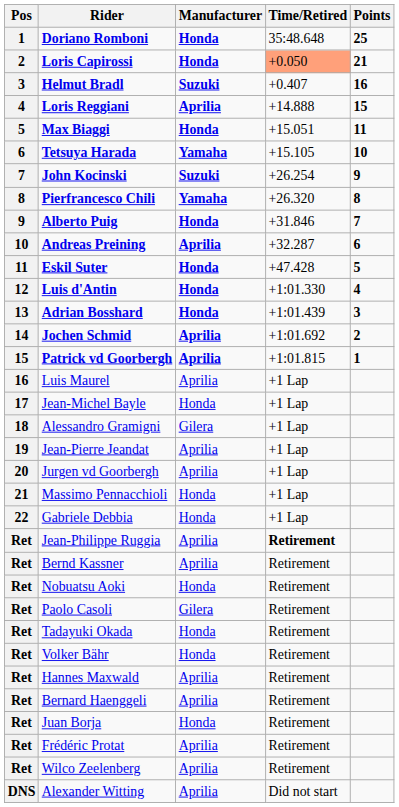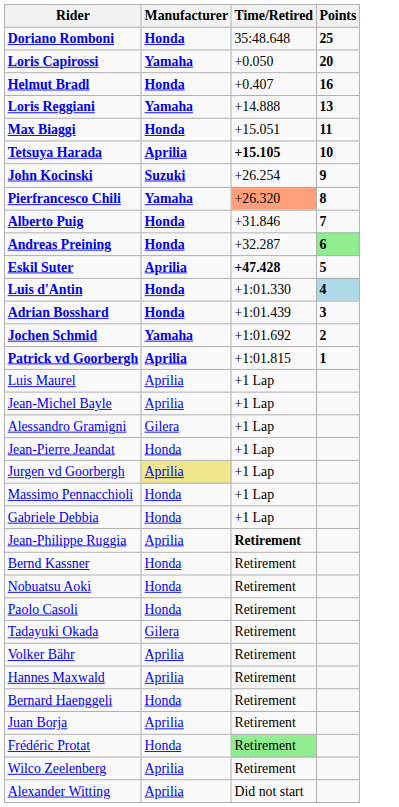 <table class="wikitable" style="font-size: 95%;">
 <tr>
-<th>Pos</th>
 <th>Rider</th>
 <th>Manufacturer</th>
 <th>Time/Retired</th>
 <th>Points</th>
 </tr>
 <tr>
-<th>1</th>
 <td> <strong><a href='#'>Doriano Romboni</a></strong></td>
 <td><strong><a href='#'>Honda</a></strong></td>
 <td>35:48.648</td>
 <td><strong>25</strong></td>
 </tr>
 <tr>
-<th>2</th>
 <td> <strong><a href='#'>Loris Capirossi</a></strong></td>
-<td><strong><a href='#'>Honda</a></strong></td>
-<td style="background: lightsalmon;">+0.050</td>
-<td><strong>21</strong></td>
+<td><strong><a href='#'>Yamaha</a></strong></td>
+<td>+0.050</td>
+<td><strong>20</strong></td>
 </tr>
 <tr>
-<th>3</th>
 <td> <strong><a href='#'>Helmut Bradl</a></strong></td>
-<td><strong><a href='#'>Suzuki</a></strong></td>
+<td><strong><a href='#'>Honda</a></strong></td>
 <td>+0.407</td>
 <td><strong>16</strong></td>
 </tr>
 <tr>
-<th>4</th>
 <td> <strong><a href='#'>Loris Reggiani</a></strong></td>
-<td><strong><a href='#'>Aprilia</a></strong></td>
+<td><strong><a href='#'>Yamaha</a></strong></td>
 <td>+14.888</td>
-<td><strong>15</strong></td>
+<td><strong>13</strong></td>
 </tr>
 <tr>
-<th>5</th>
 <td> <strong><a href='#'>Max Biaggi</a></strong></td>
 <td><strong><a href='#'>Honda</a></strong></td>
 <td>+15.051</td>
 <td><strong>11</strong></td>
 </tr>
 <tr>
-<th>6</th>
 <td> <strong><a href='#'>Tetsuya Harada</a></strong></td>
-<td><strong><a href='#'>Yamaha</a></strong></td>
-<td>+15.105</td>
+<td><strong><a href='#'>Aprilia</a></strong></td>
+<td><strong>+15.105</strong></td>
 <td><strong>10</strong></td>
 </tr>
 <tr>
-<th>7</th>
 <td> <strong><a href='#'>John Kocinski</a></strong></td>
 <td><strong><a href='#'>Suzuki</a></strong></td>
 <td>+26.254</td>
 <td><strong>9</strong></td>
 </tr>
 <tr>
-<th>8</th>
 <td> <strong><a href='#'>Pierfrancesco Chili</a></strong></td>
 <td><strong><a href='#'>Yamaha</a></strong></td>
-<td>+26.320</td>
+<td style="background: lightsalmon;">+26.320</td>
 <td><strong>8</strong></td>
 </tr>
 <tr>
-<th>9</th>
 <td> <strong><a href='#'>Alberto Puig</a></strong></td>
 <td><strong><a href='#'>Honda</a></strong></td>
 <td>+31.846</td>
 <td><strong>7</strong></td>
 </tr>
 <tr>
-<th>10</th>
 <td> <strong><a href='#'>Andreas Preining</a></strong></td>
-<td><strong><a href='#'>Aprilia</a></strong></td>
+<td><strong><a href='#'>Honda</a></strong></td>
 <td>+32.287</td>
-<td><strong>6</strong></td>
+<td style="background: lightgreen;"><strong>6</strong></td>
 </tr>
 <tr>
-<th>11</th>
 <td> <strong><a href='#'>Eskil Suter</a></strong></td>
-<td><strong><a href='#'>Honda</a></strong></td>
-<td>+47.428</td>
+<td><strong><a href='#'>Aprilia</a></strong></td>
+<td><strong>+47.428</strong></td>
 <td><strong>5</strong></td>
 </tr>
 <tr>
-<th>12</th>
 <td> <strong><a href='#'>Luis d'Antin</a></strong></td>
 <td><strong><a href='#'>Honda</a></strong></td>
 <td>+1:01.330</td>
-<td><strong>4</strong></td>
+<td style="background: lightblue;"><strong>4</strong></td>
 </tr>
 <tr>
-<th>13</th>
 <td> <strong><a href='#'>Adrian Bosshard</a></strong></td>
 <td><strong><a href='#'>Honda</a></strong></td>
 <td>+1:01.439</td>
 <td><strong>3</strong></td>
 </tr>
 <tr>
-<th>14</th>
 <td> <strong><a href='#'>Jochen Schmid</a></strong></td>
-<td><strong><a href='#'>Aprilia</a></strong></td>
+<td><strong><a href='#'>Yamaha</a></strong></td>
 <td>+1:01.692</td>
 <td><strong>2</strong></td>
 </tr>
 <tr>
-<th>15</th>
 <td> <strong><a href='#'>Patrick vd Goorbergh</a></strong></td>
 <td><strong><a href='#'>Aprilia</a></strong></td>
 <td>+1:01.815</td>
 <td><strong>1</strong></td>
 </tr>
 <tr>
-<th>16</th>
 <td> <a href='#'>Luis Maurel</a></td>
 <td><a href='#'>Aprilia</a></td>
 <td>+1 Lap</td>
 <td></td>
 </tr>
 <tr>
-<th>17</th>
 <td> <a href='#'>Jean-Michel Bayle</a></td>
-<td><a href='#'>Honda</a></td>
+<td><a href='#'>Aprilia</a></td>
 <td>+1 Lap</td>
 <td></td>
 </tr>
 <tr>
-<th>18</th>
 <td> <a href='#'>Alessandro Gramigni</a></td>
 <td><a href='#'>Gilera</a></td>
 <td>+1 Lap</td>
 <td></td>
 </tr>
 <tr>
-<th>19</th>
 <td> <a href='#'>Jean-Pierre Jeandat</a></td>
-<td><a href='#'>Aprilia</a></td>
+<td><a href='#'>Honda</a></td>
 <td>+1 Lap</td>
 <td></td>
 </tr>
 <tr>
-<th>20</th>
 <td> <a href='#'>Jurgen vd Goorbergh</a></td>
-<td><a href='#'>Aprilia</a></td>
+<td style="background: khaki;"><a href='#'>Aprilia</a></td>
 <td>+1 Lap</td>
 <td></td>
 </tr>
 <tr>
-<th>21</th>
 <td> <a href='#'>Massimo Pennacchioli</a></td>
 <td><a href='#'>Honda</a></td>
 <td>+1 Lap</td>
 <td></td>
 </tr>
 <tr>
-<th>22</th>
 <td> <a href='#'>Gabriele Debbia</a></td>
 <td><a href='#'>Honda</a></td>
 <td>+1 Lap</td>
 <td></td>
 </tr>
 <tr>
-<th>Ret</th>
 <td> <a href='#'>Jean-Philippe Ruggia</a></td>
 <td><a href='#'>Aprilia</a></td>
 <td><strong>Retirement</strong></td>
 <td></td>
 </tr>
 <tr>
-<th>Ret</th>
 <td> <a href='#'>Bernd Kassner</a></td>
-<td><a href='#'>Aprilia</a></td>
+<td><a href='#'>Honda</a></td>
 <td>Retirement</td>
 <td></td>
 </tr>
 <tr>
-<th>Ret</th>
 <td> <a href='#'>Nobuatsu Aoki</a></td>
 <td><a href='#'>Honda</a></td>
 <td>Retirement</td>
 <td></td>
 </tr>
 <tr>
-<th>Ret</th>
 <td> <a href='#'>Paolo Casoli</a></td>
+<td><a href='#'>Honda</a></td>
+<td>Retirement</td>
+<td></td>
+</tr>
+<tr>
+<td> <a href='#'>Tadayuki Okada</a></td>
 <td><a href='#'>Gilera</a></td>
 <td>Retirement</td>
 <td></td>
 </tr>
 <tr>
-<th>Ret</th>
-<td> <a href='#'>Tadayuki Okada</a></td>
-<td><a href='#'>Honda</a></td>
+<td> <a href='#'>Volker Bähr</a></td>
+<td><a href='#'>Aprilia</a></td>
 <td>Retirement</td>
 <td></td>
 </tr>
 <tr>
-<th>Ret</th>
-<td> <a href='#'>Volker Bähr</a></td>
-<td><a href='#'>Honda</a></td>
-<td>Retirement</td>
-<td></td>
-</tr>
-<tr>
-<th>Ret</th>
 <td> <a href='#'>Hannes Maxwald</a></td>
 <td><a href='#'>Aprilia</a></td>
 <td>Retirement</td>
 <td></td>
 </tr>
 <tr>
-<th>Ret</th>
 <td> <a href='#'>Bernard Haenggeli</a></td>
+<td><a href='#'>Honda</a></td>
+<td>Retirement</td>
+<td></td>
+</tr>
+<tr>
+<td> <a href='#'>Juan Borja</a></td>
 <td><a href='#'>Aprilia</a></td>
 <td>Retirement</td>
 <td></td>
 </tr>
 <tr>
-<th>Ret</th>
-<td> <a href='#'>Juan Borja</a></td>
+<td> <a href='#'>Frédéric Protat</a></td>
 <td><a href='#'>Honda</a></td>
-<td>Retirement</td>
+<td style="background: lightgreen;">Retirement</td>
 <td></td>
 </tr>
 <tr>
-<th>Ret</th>
-<td> <a href='#'>Frédéric Protat</a></td>
-<td><a href='#'>Aprilia</a></td>
-<td>Retirement</td>
-<td></td>
-</tr>
-<tr>
-<th>Ret</th>
 <td> <a href='#'>Wilco Zeelenberg</a></td>
 <td><a href='#'>Aprilia</a></td>
 <td>Retirement</td>
 <td></td>
 </tr>
 <tr>
-<th>DNS</th>
 <td> <a href='#'>Alexander Witting</a></td>
 <td><a href='#'>Aprilia</a></td>
 <td>Did not start</td>
 <td></td>
 </tr>
 </table>
